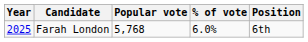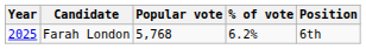 <table class="wikitable">
 <tr>
 <th>Year</th>
 <th>Candidate</th>
 <th>Popular vote</th>
 <th>% of vote</th>
 <th>Position</th>
 </tr>
 <tr>
 <td><a href='#'>2025</a></td>
 <td>Farah London</td>
 <td>5,768</td>
-<td>6.0%</td>
+<td>6.2%</td>
 <td>6th</td>
 </tr>
 </table>
